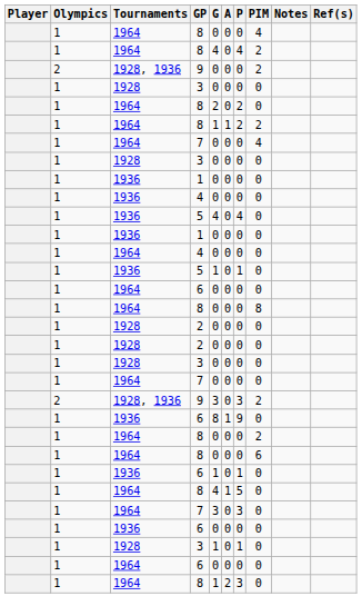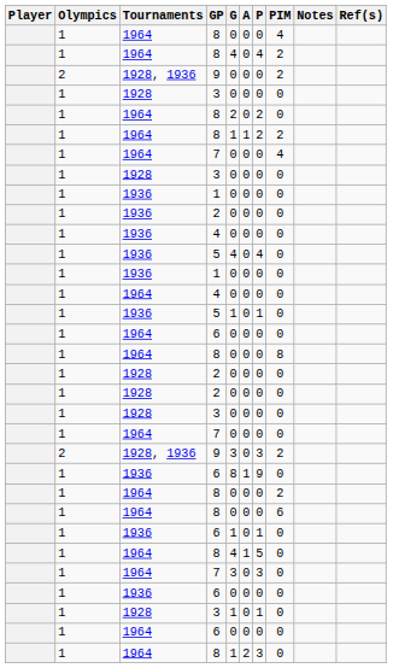 <table class="wikitable sortable plainrowheaders" style="text-align:center;">
 <tr>
 <th scope="col">Player</th>
 <th scope="col">Olympics</th>
 <th scope="col">Tournaments</th>
 <th scope="col">GP</th>
 <th scope="col">G</th>
 <th scope="col">A</th>
 <th scope="col">P</th>
 <th scope="col">PIM</th>
 <th scope="col">Notes</th>
 <th scope="col" class="unsortable">Ref(s)</th>
 </tr>
 <tr>
 <th scope="row"></th>
 <td align=left>1</td>
 <td align=left><a href='#'>1964</a></td>
 <td>8</td>
 <td>0</td>
 <td>0</td>
 <td>0</td>
 <td>4</td>
 <td align=left></td>
 <td align=center></td>
 </tr>
 <tr>
 <th scope="row"></th>
 <td align=left>1</td>
 <td align=left><a href='#'>1964</a></td>
 <td>8</td>
 <td>4</td>
 <td>0</td>
 <td>4</td>
 <td>2</td>
 <td align=left></td>
 <td align=center></td>
 </tr>
 <tr>
 <th scope="row"></th>
 <td align=left>2</td>
 <td align=left><a href='#'>1928</a>, <a href='#'>1936</a></td>
 <td>9</td>
 <td>0</td>
 <td>0</td>
 <td>0</td>
 <td>2</td>
 <td align=left></td>
 <td align=center></td>
 </tr>
 <tr>
 <th scope="row"></th>
 <td align=left>1</td>
 <td align=left><a href='#'>1928</a></td>
 <td>3</td>
 <td>0</td>
 <td>0</td>
 <td>0</td>
 <td>0</td>
 <td align=left></td>
 <td align=center></td>
 </tr>
 <tr>
 <th scope="row"></th>
 <td align=left>1</td>
 <td align=left><a href='#'>1964</a></td>
 <td>8</td>
 <td>2</td>
 <td>0</td>
 <td>2</td>
 <td>0</td>
 <td align=left></td>
 <td align=center></td>
 </tr>
 <tr>
 <th scope="row"></th>
 <td align=left>1</td>
 <td align=left><a href='#'>1964</a></td>
 <td>8</td>
 <td>1</td>
 <td>1</td>
 <td>2</td>
 <td>2</td>
 <td align=left></td>
 <td align=center></td>
 </tr>
 <tr>
 <th scope="row"></th>
 <td align=left>1</td>
 <td align=left><a href='#'>1964</a></td>
 <td>7</td>
 <td>0</td>
 <td>0</td>
 <td>0</td>
 <td>4</td>
 <td align=left></td>
 <td align=center></td>
 </tr>
 <tr>
 <th scope="row"></th>
 <td align=left>1</td>
 <td align=left><a href='#'>1928</a></td>
 <td>3</td>
 <td>0</td>
 <td>0</td>
 <td>0</td>
 <td>0</td>
 <td align=left></td>
 <td align=center></td>
 </tr>
 <tr>
 <th scope="row"></th>
 <td align=left>1</td>
 <td align=left><a href='#'>1936</a></td>
 <td>1</td>
+<td>0</td>
+<td>0</td>
+<td>0</td>
+<td>0</td>
+<td align=left></td>
+<td align=center></td>
+</tr>
+<tr>
+<th scope="row"></th>
+<td align=left>1</td>
+<td align=left><a href='#'>1936</a></td>
+<td>2</td>
 <td>0</td>
 <td>0</td>
 <td>0</td>
 <td>0</td>
 <td align=left></td>
 <td align=center></td>
 </tr>
 <tr>
 <th scope="row"></th>
 <td align=left>1</td>
 <td align=left><a href='#'>1936</a></td>
 <td>4</td>
 <td>0</td>
 <td>0</td>
 <td>0</td>
 <td>0</td>
 <td align=left></td>
 <td align=center></td>
 </tr>
 <tr>
 <th scope="row"></th>
 <td align=left>1</td>
 <td align=left><a href='#'>1936</a></td>
 <td>5</td>
 <td>4</td>
 <td>0</td>
 <td>4</td>
 <td>0</td>
 <td align=left></td>
 <td align=center></td>
 </tr>
 <tr>
 <th scope="row"></th>
 <td align=left>1</td>
 <td align=left><a href='#'>1936</a></td>
 <td>1</td>
 <td>0</td>
 <td>0</td>
 <td>0</td>
 <td>0</td>
 <td align=left></td>
 <td align=center></td>
 </tr>
 <tr>
 <th scope="row"></th>
 <td align=left>1</td>
 <td align=left><a href='#'>1964</a></td>
 <td>4</td>
 <td>0</td>
 <td>0</td>
 <td>0</td>
 <td>0</td>
 <td align=left></td>
 <td align=center></td>
 </tr>
 <tr>
 <th scope="row"></th>
 <td align=left>1</td>
 <td align=left><a href='#'>1936</a></td>
 <td>5</td>
 <td>1</td>
 <td>0</td>
 <td>1</td>
 <td>0</td>
 <td align=left></td>
 <td align=center></td>
 </tr>
 <tr>
 <th scope="row"></th>
 <td align=left>1</td>
 <td align=left><a href='#'>1964</a></td>
 <td>6</td>
 <td>0</td>
 <td>0</td>
 <td>0</td>
 <td>0</td>
 <td align=left></td>
 <td align=center></td>
 </tr>
 <tr>
 <th scope="row"></th>
 <td align=left>1</td>
 <td align=left><a href='#'>1964</a></td>
 <td>8</td>
 <td>0</td>
 <td>0</td>
 <td>0</td>
 <td>8</td>
 <td align=left></td>
 <td align=center></td>
 </tr>
 <tr>
 <th scope="row"></th>
 <td align=left>1</td>
 <td align=left><a href='#'>1928</a></td>
 <td>2</td>
 <td>0</td>
 <td>0</td>
 <td>0</td>
 <td>0</td>
 <td align=left></td>
 <td align=center></td>
 </tr>
 <tr>
 <th scope="row"></th>
 <td align=left>1</td>
 <td align=left><a href='#'>1928</a></td>
 <td>2</td>
 <td>0</td>
 <td>0</td>
 <td>0</td>
 <td>0</td>
 <td align=left></td>
 <td align=center></td>
 </tr>
 <tr>
 <th scope="row"></th>
 <td align=left>1</td>
 <td align=left><a href='#'>1928</a></td>
 <td>3</td>
 <td>0</td>
 <td>0</td>
 <td>0</td>
 <td>0</td>
 <td align=left></td>
 <td align=center></td>
 </tr>
 <tr>
 <th scope="row"></th>
 <td align=left>1</td>
 <td align=left><a href='#'>1964</a></td>
 <td>7</td>
 <td>0</td>
 <td>0</td>
 <td>0</td>
 <td>0</td>
 <td align=left></td>
 <td align=center></td>
 </tr>
 <tr>
 <th scope="row"></th>
 <td align=left>2</td>
 <td align=left><a href='#'>1928</a>, <a href='#'>1936</a></td>
 <td>9</td>
 <td>3</td>
 <td>0</td>
 <td>3</td>
 <td>2</td>
 <td align=left></td>
 <td align=center></td>
 </tr>
 <tr>
 <th scope="row"></th>
 <td align=left>1</td>
 <td align=left><a href='#'>1936</a></td>
 <td>6</td>
 <td>8</td>
 <td>1</td>
 <td>9</td>
 <td>0</td>
 <td align=left></td>
 <td align=center></td>
 </tr>
 <tr>
 <th scope="row"></th>
 <td align=left>1</td>
 <td align=left><a href='#'>1964</a></td>
 <td>8</td>
 <td>0</td>
 <td>0</td>
 <td>0</td>
 <td>2</td>
 <td align=left></td>
 <td align=center></td>
 </tr>
 <tr>
 <th scope="row"></th>
 <td align=left>1</td>
 <td align=left><a href='#'>1964</a></td>
 <td>8</td>
 <td>0</td>
 <td>0</td>
 <td>0</td>
 <td>6</td>
 <td align=left></td>
 <td align=center></td>
 </tr>
 <tr>
 <th scope="row"></th>
 <td align=left>1</td>
 <td align=left><a href='#'>1936</a></td>
 <td>6</td>
 <td>1</td>
 <td>0</td>
 <td>1</td>
 <td>0</td>
 <td align=left></td>
 <td align=center></td>
 </tr>
 <tr>
 <th scope="row"></th>
 <td align=left>1</td>
 <td align=left><a href='#'>1964</a></td>
 <td>8</td>
 <td>4</td>
 <td>1</td>
 <td>5</td>
 <td>0</td>
 <td align=left></td>
 <td align=center></td>
 </tr>
 <tr>
 <th scope="row"></th>
 <td align=left>1</td>
 <td align=left><a href='#'>1964</a></td>
 <td>7</td>
 <td>3</td>
 <td>0</td>
 <td>3</td>
 <td>0</td>
 <td align=left></td>
 <td align=center></td>
 </tr>
 <tr>
 <th scope="row"></th>
 <td align=left>1</td>
 <td align=left><a href='#'>1936</a></td>
 <td>6</td>
 <td>0</td>
 <td>0</td>
 <td>0</td>
 <td>0</td>
 <td align=left></td>
 <td align=center></td>
 </tr>
 <tr>
 <th scope="row"></th>
 <td align=left>1</td>
 <td align=left><a href='#'>1928</a></td>
 <td>3</td>
 <td>1</td>
 <td>0</td>
 <td>1</td>
 <td>0</td>
 <td align=left></td>
 <td align=center></td>
 </tr>
 <tr>
 <th scope="row"></th>
 <td align=left>1</td>
 <td align=left><a href='#'>1964</a></td>
 <td>6</td>
 <td>0</td>
 <td>0</td>
 <td>0</td>
 <td>0</td>
 <td align=left></td>
 <td align=center></td>
 </tr>
 <tr>
 <th scope="row"></th>
 <td align=left>1</td>
 <td align=left><a href='#'>1964</a></td>
 <td>8</td>
 <td>1</td>
 <td>2</td>
 <td>3</td>
 <td>0</td>
 <td align=left></td>
 <td align=center></td>
 </tr>
 </table>
